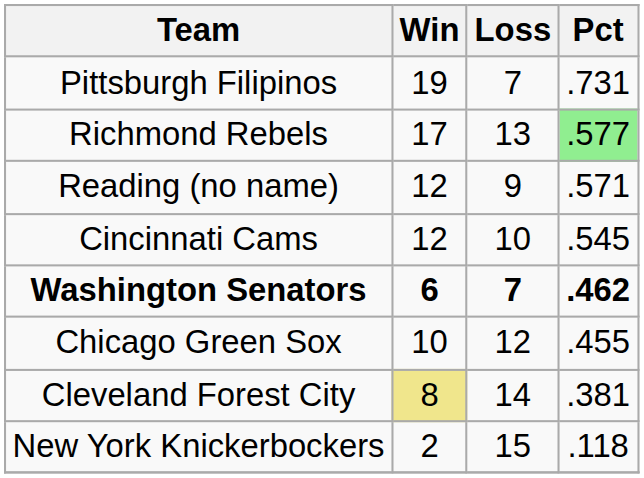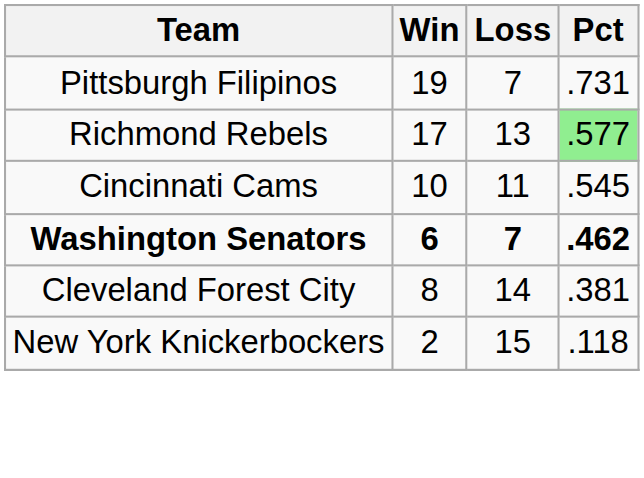 <table class="wikitable" style="text-align:center">
 <tr>
 <th>Team</th>
 <th>Win</th>
 <th>Loss</th>
 <th>Pct</th>
 </tr>
 <tr>
 <td>Pittsburgh Filipinos</td>
 <td>19</td>
 <td>7</td>
 <td>.731</td>
 </tr>
 <tr>
 <td>Richmond Rebels</td>
 <td>17</td>
 <td>13</td>
 <td style="background: lightgreen;">.577</td>
 </tr>
 <tr>
-<td>Reading (no name)</td>
-<td>12</td>
-<td>9</td>
-<td>.571</td>
-</tr>
-<tr>
 <td>Cincinnati Cams</td>
-<td>12</td>
 <td>10</td>
+<td>11</td>
 <td>.545</td>
 </tr>
 <tr>
 <td><strong>Washington Senators</strong></td>
 <td><strong>6</strong></td>
 <td><strong>7</strong></td>
 <td><strong>.462</strong></td>
 </tr>
 <tr>
-<td>Chicago Green Sox</td>
-<td>10</td>
-<td>12</td>
-<td>.455</td>
-</tr>
-<tr>
 <td>Cleveland Forest City</td>
-<td style="background: khaki;">8</td>
+<td>8</td>
 <td>14</td>
 <td>.381</td>
 </tr>
 <tr>
 <td>New York Knickerbockers</td>
 <td>2</td>
 <td>15</td>
 <td>.118</td>
 </tr>
 <tr>
 </tr>
 </table>
